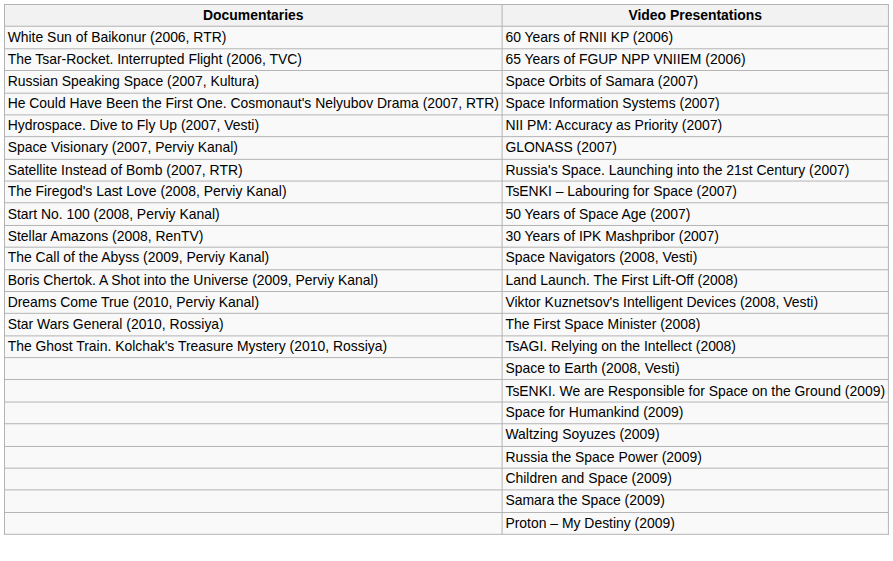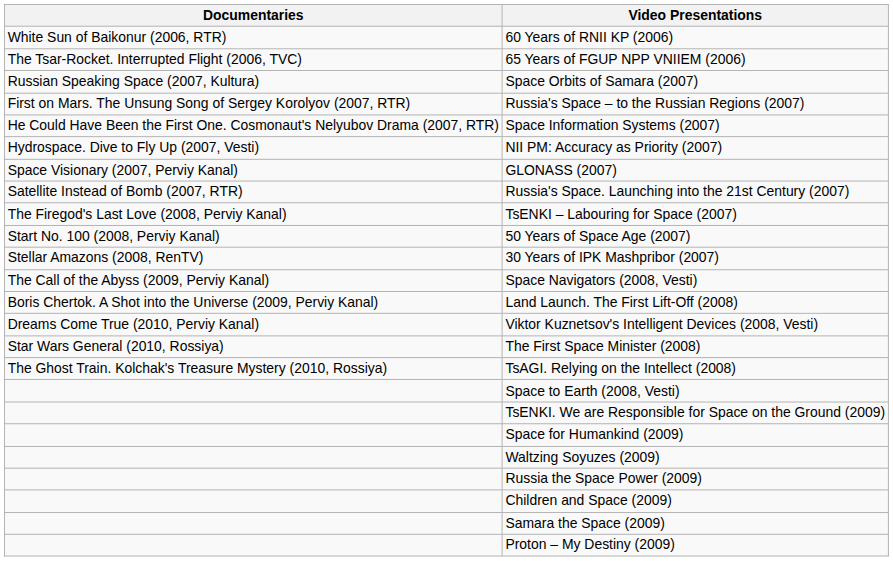 <table class="wikitable">
 <tr>
 <th>Documentaries</th>
 <th>Video Presentations</th>
 </tr>
 <tr>
 <td>White Sun of Baikonur (2006, RTR)</td>
 <td>60 Years of RNII KP (2006)</td>
 </tr>
 <tr>
 <td>The Tsar-Rocket. Interrupted Flight (2006, TVC)</td>
 <td>65 Years of FGUP NPP VNIIEM (2006)</td>
 </tr>
 <tr>
 <td>Russian Speaking Space (2007, Kultura)</td>
 <td>Space Orbits of Samara (2007)</td>
+</tr>
+<tr>
+<td>First on Mars. The Unsung Song of Sergey Korolyov (2007, RTR)</td>
+<td>Russia's Space – to the Russian Regions (2007)</td>
 </tr>
 <tr>
 <td>He Could Have Been the First One. Cosmonaut's Nelyubov Drama (2007, RTR)</td>
 <td>Space Information Systems (2007)</td>
 </tr>
 <tr>
 <td>Hydrospace. Dive to Fly Up (2007, Vesti)</td>
 <td>NII PM: Accuracy as Priority (2007)</td>
 </tr>
 <tr>
 <td>Space Visionary (2007, Perviy Kanal)</td>
 <td>GLONASS (2007)</td>
 </tr>
 <tr>
 <td>Satellite Instead of Bomb (2007, RTR)</td>
 <td>Russia's Space. Launching into the 21st Century (2007)</td>
 </tr>
 <tr>
 <td>The Firegod's Last Love (2008, Perviy Kanal)</td>
 <td>TsENKI – Labouring for Space (2007)</td>
 </tr>
 <tr>
 <td>Start No. 100 (2008, Perviy Kanal)</td>
 <td>50 Years of Space Age (2007)</td>
 </tr>
 <tr>
 <td>Stellar Amazons (2008, RenTV)</td>
 <td>30 Years of IPK Mashpribor (2007)</td>
 </tr>
 <tr>
 <td>The Call of the Abyss (2009, Perviy Kanal)</td>
 <td>Space Navigators (2008, Vesti)</td>
 </tr>
 <tr>
 <td>Boris Chertok. A Shot into the Universe (2009, Perviy Kanal)</td>
 <td>Land Launch. The First Lift-Off (2008)</td>
 </tr>
 <tr>
 <td>Dreams Come True (2010, Perviy Kanal)</td>
 <td>Viktor Kuznetsov's Intelligent Devices (2008, Vesti)</td>
 </tr>
 <tr>
 <td>Star Wars General (2010, Rossiya)</td>
 <td>The First Space Minister (2008)</td>
 </tr>
 <tr>
 <td>The Ghost Train. Kolchak's Treasure Mystery (2010, Rossiya)</td>
 <td>TsAGI. Relying on the Intellect (2008)</td>
 </tr>
 <tr>
 <td></td>
 <td>Space to Earth (2008, Vesti)</td>
 </tr>
 <tr>
 <td></td>
 <td>TsENKI. We are Responsible for Space on the Ground (2009)</td>
 </tr>
 <tr>
 <td></td>
 <td>Space for Humankind (2009)</td>
 </tr>
 <tr>
 <td></td>
 <td>Waltzing Soyuzes (2009)</td>
 </tr>
 <tr>
 <td></td>
 <td>Russia the Space Power (2009)</td>
 </tr>
 <tr>
 <td></td>
 <td>Children and Space (2009)</td>
 </tr>
 <tr>
 <td></td>
 <td>Samara the Space (2009)</td>
 </tr>
 <tr>
 <td></td>
 <td>Proton – My Destiny (2009)</td>
 </tr>
 </table>
